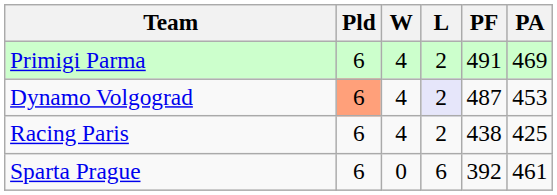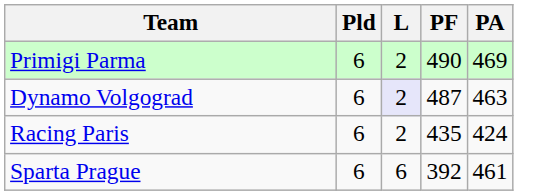 <table class="wikitable" style="text-align:center">
 <tr>
 <th width=220>Team</th>
 <th width=20>Pld</th>
-<th width=20>W</th>
 <th width=20>L</th>
 <th width=20>PF</th>
 <th width=20>PA</th>
 </tr>
 <tr bgcolor="#ccffcc">
 <td align="left"> <a href='#'>Primigi Parma</a></td>
 <td>6</td>
-<td>4</td>
 <td>2</td>
-<td>491</td>
+<td>490</td>
 <td>469</td>
 </tr>
 <tr>
 <td align="left"> <a href='#'>Dynamo Volgograd</a></td>
-<td style="background: lightsalmon;">6</td>
-<td>4</td>
+<td>6</td>
 <td style="background: lavender;">2</td>
 <td>487</td>
-<td>453</td>
+<td>463</td>
 </tr>
 <tr>
 <td align="left"> <a href='#'>Racing Paris</a></td>
 <td>6</td>
-<td>4</td>
 <td>2</td>
-<td>438</td>
-<td>425</td>
+<td>435</td>
+<td>424</td>
 </tr>
 <tr>
 <td align="left"> <a href='#'>Sparta Prague</a></td>
 <td>6</td>
-<td>0</td>
 <td>6</td>
 <td>392</td>
 <td>461</td>
 </tr>
 </table>
